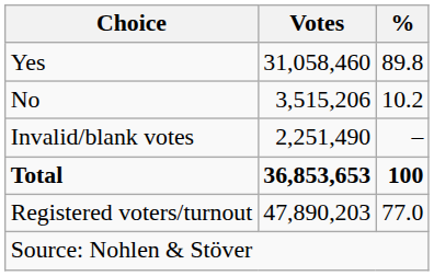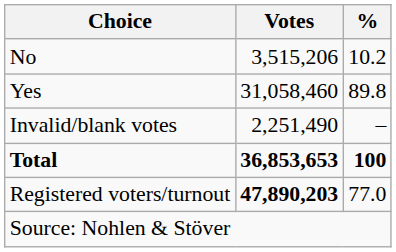 <table class=wikitable style=text-align:right>
 <tr>
 <th>Choice</th>
 <th>Votes</th>
 <th>%</th>
 </tr>
 <tr>
+<td align=left>No</td>
+<td>3,515,206</td>
+<td>10.2</td>
+</tr>
+<tr>
 <td align=left> Yes</td>
 <td>31,058,460</td>
 <td>89.8</td>
-</tr>
-<tr>
-<td align=left>No</td>
-<td>3,515,206</td>
-<td>10.2</td>
 </tr>
 <tr>
 <td align=left>Invalid/blank votes</td>
 <td>2,251,490</td>
 <td>–</td>
 </tr>
 <tr>
 <td align=left><strong>Total</strong></td>
 <td><strong>36,853,653</strong></td>
 <td><strong>100</strong></td>
 </tr>
 <tr>
 <td align=left>Registered voters/turnout</td>
-<td>47,890,203</td>
+<td><strong>47,890,203</strong></td>
 <td>77.0</td>
 </tr>
 <tr>
 <td align=left colspan=3>Source: Nohlen & Stöver</td>
 </tr>
 </table>
